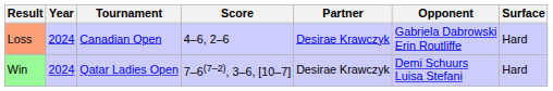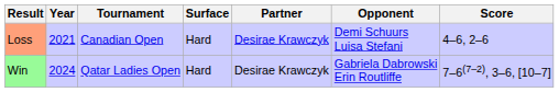 <table class="sortable wikitable">
 <tr>
 <th>Result</th>
 <th>Year</th>
 <th>Tournament</th>
-<th class="unsortable">Score</th>
+<th>Surface</th>
 <th>Partner</th>
 <th>Opponent</th>
-<th>Surface</th>
+<th class="unsortable">Score</th>
 </tr>
 <tr bgcolor=CCCCFF>
 <td style="background:#ffa07a;">Loss</td>
-<td><a href='#'>2024</a></td>
+<td><a href='#'>2021</a></td>
 <td><a href='#'>Canadian Open</a></td>
+<td>Hard</td>
+<td> <a href='#'>Desirae Krawczyk</a></td>
+<td> <a href='#'>Demi Schuurs</a> <br>  <a href='#'>Luisa Stefani</a></td>
 <td>4–6, 2–6</td>
-<td> <a href='#'>Desirae Krawczyk</a></td>
-<td> <a href='#'>Gabriela Dabrowski</a> <br>  <a href='#'>Erin Routliffe</a></td>
-<td>Hard</td>
 </tr>
 <tr bgcolor=CCCCFF>
 <td style=background:#98fb98>Win</td>
 <td><a href='#'>2024</a></td>
 <td><a href='#'>Qatar Ladies Open</a></td>
+<td>Hard</td>
+<td> Desirae Krawczyk</td>
+<td> <a href='#'>Gabriela Dabrowski</a> <br>  <a href='#'>Erin Routliffe</a></td>
 <td>7–6<sup>(7–2)</sup>, 3–6, [10–7]</td>
-<td> Desirae Krawczyk</td>
-<td> <a href='#'>Demi Schuurs</a> <br>  <a href='#'>Luisa Stefani</a></td>
-<td>Hard</td>
 </tr>
 </table>
